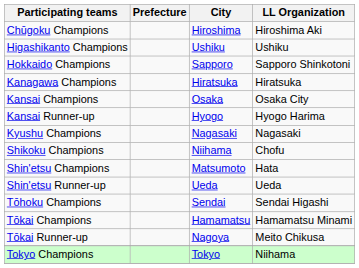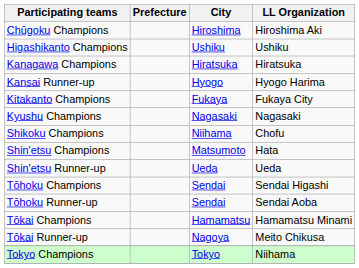 <table class="wikitable">
 <tr>
 <th>Participating teams</th>
 <th>Prefecture</th>
 <th>City</th>
 <th>LL Organization</th>
 </tr>
 <tr>
 <td><a href='#'>Chūgoku</a> Champions</td>
 <td><strong></strong></td>
 <td><a href='#'>Hiroshima</a></td>
 <td>Hiroshima Aki</td>
 </tr>
 <tr>
 <td><a href='#'>Higashikanto</a> Champions</td>
 <td><strong></strong></td>
 <td><a href='#'>Ushiku</a></td>
 <td>Ushiku</td>
 </tr>
 <tr>
-<td><a href='#'>Hokkaido</a> Champions</td>
-<td><strong></strong></td>
-<td><a href='#'>Sapporo</a></td>
-<td>Sapporo Shinkotoni</td>
-</tr>
-<tr>
 <td><a href='#'>Kanagawa</a> Champions</td>
 <td><strong></strong></td>
 <td><a href='#'>Hiratsuka</a></td>
 <td>Hiratsuka</td>
 </tr>
 <tr>
-<td><a href='#'>Kansai</a> Champions</td>
-<td><strong></strong></td>
-<td><a href='#'>Osaka</a></td>
-<td>Osaka City</td>
-</tr>
-<tr>
 <td><a href='#'>Kansai</a> Runner-up</td>
 <td><strong></strong></td>
 <td><a href='#'>Hyogo</a></td>
 <td>Hyogo Harima</td>
+</tr>
+<tr>
+<td><a href='#'>Kitakanto</a> Champions</td>
+<td><strong></strong></td>
+<td><a href='#'>Fukaya</a></td>
+<td>Fukaya City</td>
 </tr>
 <tr>
 <td><a href='#'>Kyushu</a> Champions</td>
 <td><strong></strong></td>
 <td><a href='#'>Nagasaki</a></td>
 <td>Nagasaki</td>
 </tr>
 <tr>
 <td><a href='#'>Shikoku</a> Champions</td>
 <td><strong></strong></td>
 <td><a href='#'>Niihama</a></td>
 <td>Chofu</td>
 </tr>
 <tr>
 <td><a href='#'>Shin'etsu</a> Champions</td>
 <td><strong></strong></td>
 <td><a href='#'>Matsumoto</a></td>
 <td>Hata</td>
 </tr>
 <tr>
 <td><a href='#'>Shin'etsu</a> Runner-up</td>
 <td><strong></strong></td>
 <td><a href='#'>Ueda</a></td>
 <td>Ueda</td>
 </tr>
 <tr>
 <td><a href='#'>Tōhoku</a> Champions</td>
 <td><strong></strong></td>
 <td><a href='#'>Sendai</a></td>
 <td>Sendai Higashi</td>
 </tr>
 <tr>
+<td><a href='#'>Tōhoku</a> Runner-up</td>
+<td><strong></strong></td>
+<td><a href='#'>Sendai</a></td>
+<td>Sendai Aoba</td>
+</tr>
+<tr>
 <td><a href='#'>Tōkai</a> Champions</td>
 <td><strong></strong></td>
 <td><a href='#'>Hamamatsu</a></td>
 <td>Hamamatsu Minami</td>
 </tr>
 <tr>
 <td><a href='#'>Tōkai</a> Runner-up</td>
 <td><strong></strong></td>
 <td><a href='#'>Nagoya</a></td>
 <td>Meito Chikusa</td>
 </tr>
 <tr>
 </tr>
 <tr bgcolor="ccffcc">
 <td><a href='#'>Tokyo</a> Champions</td>
 <td><strong></strong></td>
 <td><a href='#'>Tokyo</a></td>
 <td>Niihama</td>
 </tr>
 <tr>
 </tr>
 </table>
